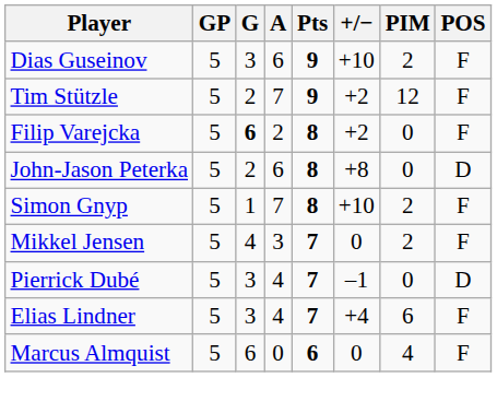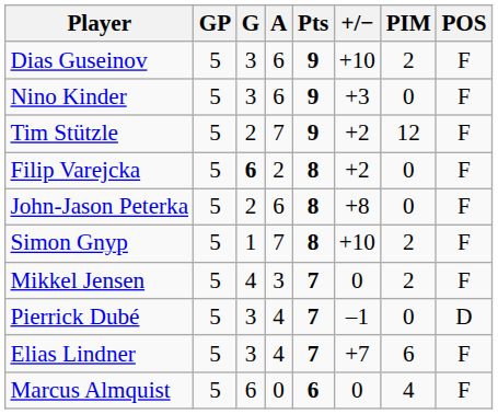 <table class="wikitable sortable" style="text-align:center;">
 <tr>
 <th>Player</th>
 <th>GP</th>
 <th>G</th>
 <th>A</th>
 <th>Pts</th>
 <th>+/−</th>
 <th>PIM</th>
 <th>POS</th>
 </tr>
 <tr>
 <td align=left> <a href='#'>Dias Guseinov</a></td>
 <td>5</td>
 <td>3</td>
 <td>6</td>
 <td><strong>9</strong></td>
 <td>+10</td>
 <td>2</td>
+<td>F</td>
+</tr>
+<tr>
+<td align=left> <a href='#'>Nino Kinder</a></td>
+<td>5</td>
+<td>3</td>
+<td>6</td>
+<td><strong>9</strong></td>
+<td>+3</td>
+<td>0</td>
 <td>F</td>
 </tr>
 <tr>
 <td align=left> <a href='#'>Tim Stützle</a></td>
 <td>5</td>
 <td>2</td>
 <td>7</td>
 <td><strong>9</strong></td>
 <td>+2</td>
 <td>12</td>
 <td>F</td>
 </tr>
 <tr>
 <td align=left> <a href='#'>Filip Varejcka</a></td>
 <td>5</td>
 <td><strong>6</strong></td>
 <td>2</td>
 <td><strong>8</strong></td>
 <td>+2</td>
 <td>0</td>
 <td>F</td>
 </tr>
 <tr>
 <td align=left> <a href='#'>John-Jason Peterka</a></td>
 <td>5</td>
 <td>2</td>
 <td>6</td>
 <td><strong>8</strong></td>
 <td>+8</td>
 <td>0</td>
-<td>D</td>
+<td>F</td>
 </tr>
 <tr>
 <td align=left> <a href='#'>Simon Gnyp</a></td>
 <td>5</td>
 <td>1</td>
 <td>7</td>
 <td><strong>8</strong></td>
 <td>+10</td>
 <td>2</td>
 <td>F</td>
 </tr>
 <tr>
 <td align=left> <a href='#'>Mikkel Jensen</a></td>
 <td>5</td>
 <td>4</td>
 <td>3</td>
 <td><strong>7</strong></td>
 <td>0</td>
 <td>2</td>
 <td>F</td>
 </tr>
 <tr>
 <td align=left> <a href='#'>Pierrick Dubé</a></td>
 <td>5</td>
 <td>3</td>
 <td>4</td>
 <td><strong>7</strong></td>
 <td>–1</td>
 <td>0</td>
 <td>D</td>
 </tr>
 <tr>
 <td align=left> <a href='#'>Elias Lindner</a></td>
 <td>5</td>
 <td>3</td>
 <td>4</td>
 <td><strong>7</strong></td>
-<td>+4</td>
+<td>+7</td>
 <td>6</td>
 <td>F</td>
 </tr>
 <tr>
 <td align=left> <a href='#'>Marcus Almquist</a></td>
 <td>5</td>
 <td>6</td>
 <td>0</td>
 <td><strong>6</strong></td>
 <td>0</td>
 <td>4</td>
 <td>F</td>
 </tr>
 </table>
